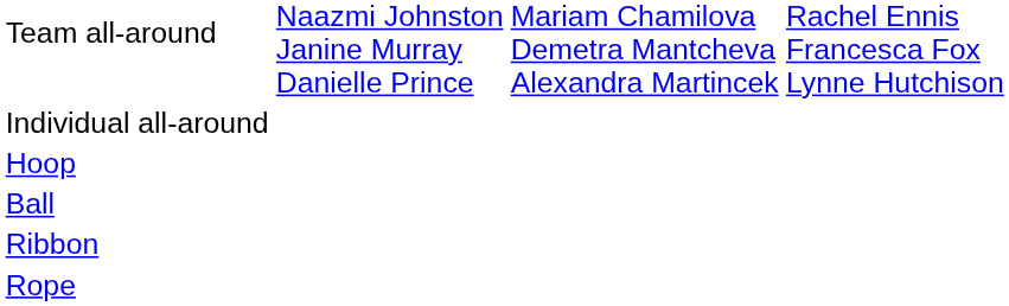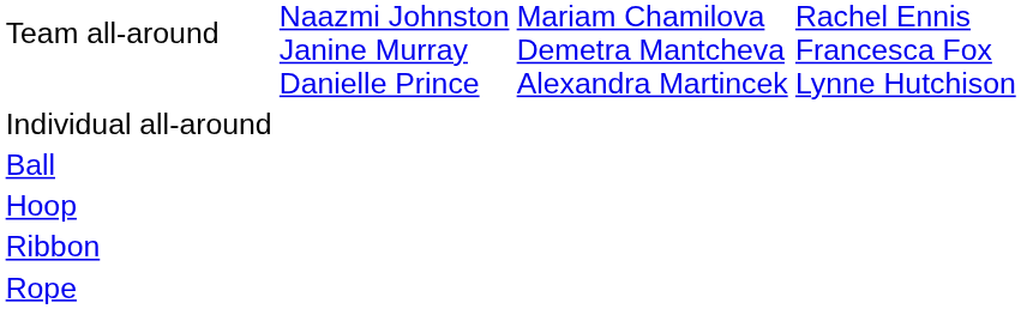 <table>
 <tr>
 <td>Team all-around<br></td>
 <td><br><a href='#'>Naazmi Johnston</a><br><a href='#'>Janine Murray</a><br><a href='#'>Danielle Prince</a></td>
 <td><br><a href='#'>Mariam Chamilova</a><br><a href='#'>Demetra Mantcheva</a><br><a href='#'>Alexandra Martincek</a></td>
 <td><br><a href='#'>Rachel Ennis</a><br><a href='#'>Francesca Fox</a><br><a href='#'>Lynne Hutchison</a></td>
 </tr>
 <tr>
 <td>Individual all-around<br></td>
 <td></td>
 <td></td>
 <td></td>
 </tr>
 <tr>
-<td><a href='#'>Hoop</a> <br></td>
+<td><a href='#'>Ball</a> <br></td>
 <td></td>
 <td></td>
 <td></td>
 </tr>
 <tr>
-<td><a href='#'>Ball</a> <br></td>
+<td><a href='#'>Hoop</a> <br></td>
 <td></td>
 <td></td>
 <td></td>
 </tr>
 <tr>
 <td><a href='#'>Ribbon</a> <br></td>
 <td></td>
 <td></td>
 <td></td>
 </tr>
 <tr>
 <td><a href='#'>Rope</a> <br></td>
 <td></td>
 <td></td>
 <td></td>
 </tr>
 </table>
